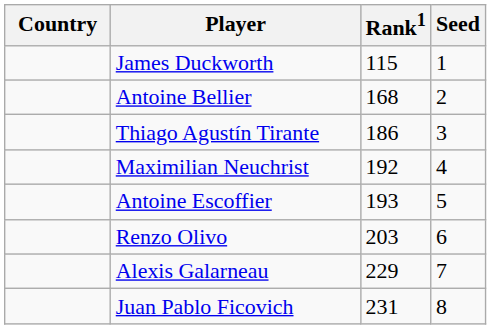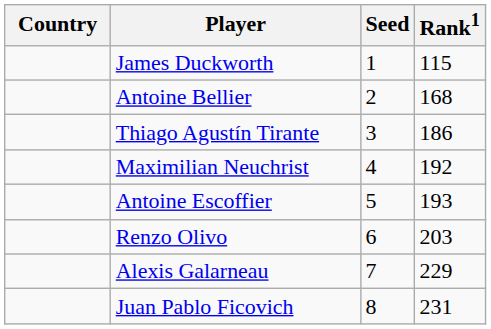 <table class="sortable wikitable">
 <tr>
 <th width="70">Country</th>
 <th width="175">Player</th>
+<th>Seed</th>
 <th>Rank<sup>1</sup></th>
-<th>Seed</th>
 </tr>
 <tr>
 <td></td>
 <td><a href='#'>James Duckworth</a></td>
+<td>1</td>
 <td>115</td>
-<td>1</td>
 </tr>
 <tr>
 <td></td>
 <td><a href='#'>Antoine Bellier</a></td>
+<td>2</td>
 <td>168</td>
-<td>2</td>
 </tr>
 <tr>
 <td></td>
 <td><a href='#'>Thiago Agustín Tirante</a></td>
+<td>3</td>
 <td>186</td>
-<td>3</td>
 </tr>
 <tr>
 <td></td>
 <td><a href='#'>Maximilian Neuchrist</a></td>
+<td>4</td>
 <td>192</td>
-<td>4</td>
 </tr>
 <tr>
 <td></td>
 <td><a href='#'>Antoine Escoffier</a></td>
+<td>5</td>
 <td>193</td>
-<td>5</td>
 </tr>
 <tr>
 <td></td>
 <td><a href='#'>Renzo Olivo</a></td>
+<td>6</td>
 <td>203</td>
-<td>6</td>
 </tr>
 <tr>
 <td></td>
 <td><a href='#'>Alexis Galarneau</a></td>
+<td>7</td>
 <td>229</td>
-<td>7</td>
 </tr>
 <tr>
 <td></td>
 <td><a href='#'>Juan Pablo Ficovich</a></td>
+<td>8</td>
 <td>231</td>
-<td>8</td>
 </tr>
 </table>
